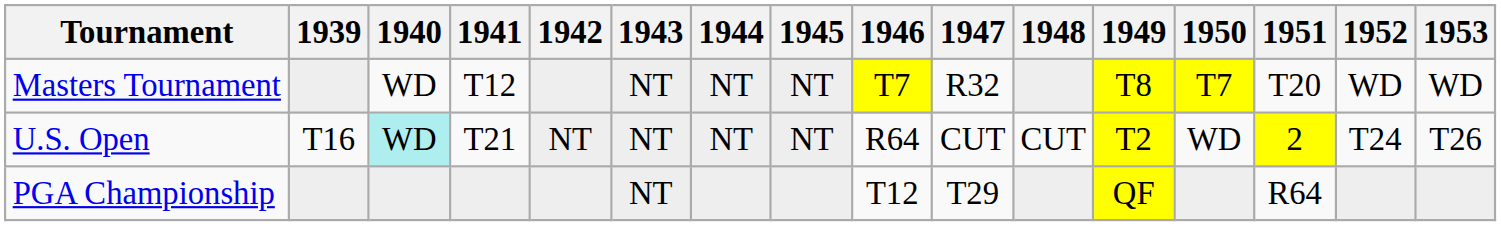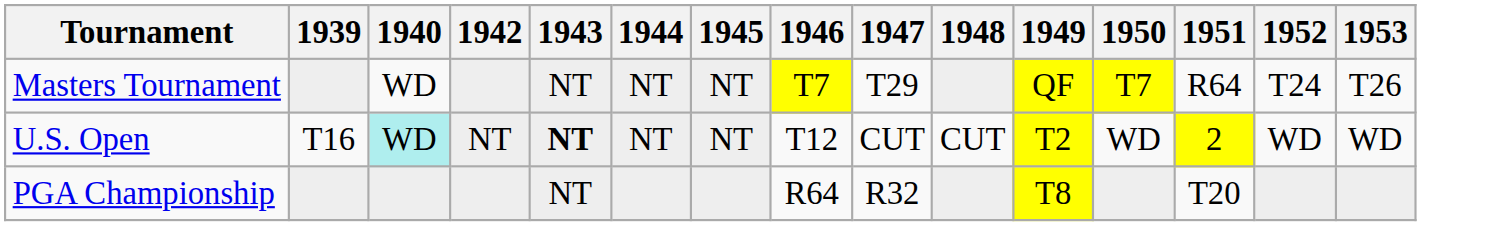 <table class="wikitable" style="font-size:95%;text-align:center;">
 <tr>
 <th>Tournament</th>
 <th>1939</th>
 <th>1940</th>
-<th>1941</th>
 <th>1942</th>
 <th>1943</th>
 <th>1944</th>
 <th>1945</th>
 <th>1946</th>
 <th>1947</th>
 <th>1948</th>
 <th>1949</th>
 <th>1950</th>
 <th>1951</th>
 <th>1952</th>
 <th>1953</th>
 </tr>
 <tr>
 <td align=left><a href='#'>Masters Tournament</a></td>
 <td style="background:#eeeeee;"></td>
 <td>WD</td>
-<td>T12</td>
 <td style="background:#eeeeee;"></td>
 <td style="background:#eeeeee;">NT</td>
 <td style="background:#eeeeee;">NT</td>
 <td style="background:#eeeeee;">NT</td>
 <td style="background:yellow;">T7</td>
-<td>R32</td>
+<td>T29</td>
 <td style="background:#eeeeee;"></td>
-<td style="background:yellow;">T8</td>
+<td style="background:yellow;">QF</td>
 <td style="background:yellow;">T7</td>
-<td>T20</td>
-<td>WD</td>
-<td>WD</td>
+<td>R64</td>
+<td>T24</td>
+<td>T26</td>
 </tr>
 <tr>
 <td align=left><a href='#'>U.S. Open</a></td>
 <td>T16</td>
 <td style="background: paleturquoise;">WD</td>
-<td>T21</td>
+<td style="background:#eeeeee;">NT</td>
+<td style="background:#eeeeee;"><strong>NT</strong></td>
 <td style="background:#eeeeee;">NT</td>
 <td style="background:#eeeeee;">NT</td>
-<td style="background:#eeeeee;">NT</td>
-<td style="background:#eeeeee;">NT</td>
-<td>R64</td>
+<td>T12</td>
 <td>CUT</td>
 <td>CUT</td>
 <td style="background:yellow;">T2</td>
 <td>WD</td>
 <td style="background:yellow;">2</td>
-<td>T24</td>
-<td>T26</td>
+<td>WD</td>
+<td>WD</td>
 </tr>
 <tr>
 <td align=left><a href='#'>PGA Championship</a></td>
 <td style="background:#eeeeee;"></td>
 <td style="background:#eeeeee;"></td>
 <td style="background:#eeeeee;"></td>
-<td style="background:#eeeeee;"></td>
 <td style="background:#eeeeee;">NT</td>
 <td style="background:#eeeeee;"></td>
 <td style="background:#eeeeee;"></td>
-<td>T12</td>
-<td>T29</td>
+<td>R64</td>
+<td>R32</td>
 <td style="background:#eeeeee;"></td>
-<td style="background:yellow;">QF</td>
+<td style="background:yellow;">T8</td>
 <td style="background:#eeeeee;"></td>
-<td>R64</td>
+<td>T20</td>
 <td style="background:#eeeeee;"></td>
 <td style="background:#eeeeee;"></td>
 </tr>
 </table>
